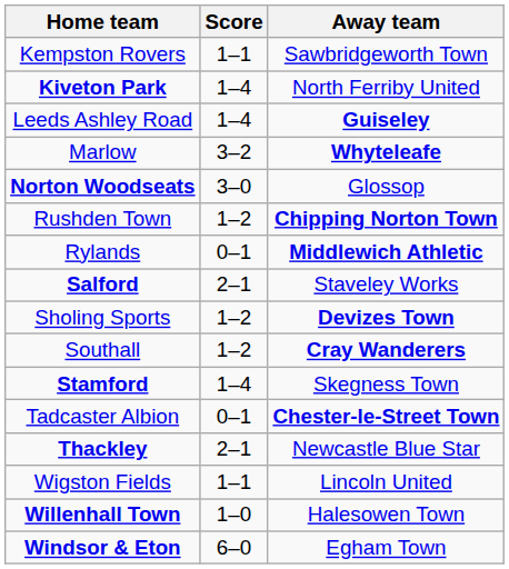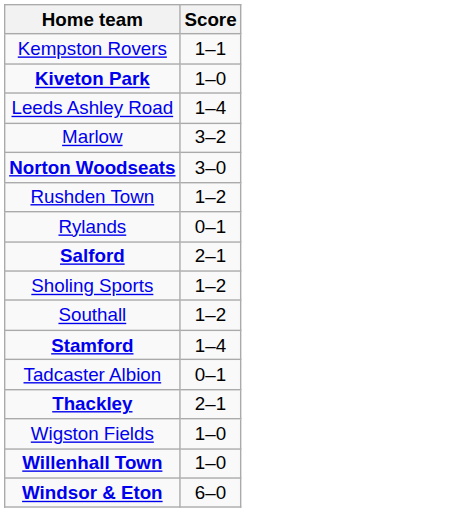 <table class="wikitable" style="text-align: center; font-size:85%">
 <tr>
 <th>Home team</th>
 <th>Score</th>
-<th>Away team</th>
 </tr>
 <tr>
 <td><a href='#'>Kempston Rovers</a></td>
 <td>1–1</td>
-<td><a href='#'>Sawbridgeworth Town</a></td>
 </tr>
 <tr>
 <td><strong><a href='#'>Kiveton Park</a></strong></td>
-<td>1–4</td>
-<td><a href='#'>North Ferriby United</a></td>
+<td>1–0</td>
 </tr>
 <tr>
 <td><a href='#'>Leeds Ashley Road</a></td>
 <td>1–4</td>
-<td><strong><a href='#'>Guiseley</a></strong></td>
 </tr>
 <tr>
 <td><a href='#'>Marlow</a></td>
 <td>3–2</td>
-<td><strong><a href='#'>Whyteleafe</a></strong></td>
 </tr>
 <tr>
 <td><strong><a href='#'>Norton Woodseats</a></strong></td>
 <td>3–0</td>
-<td><a href='#'>Glossop</a></td>
 </tr>
 <tr>
 <td><a href='#'>Rushden Town</a></td>
 <td>1–2</td>
-<td><strong><a href='#'>Chipping Norton Town</a></strong></td>
 </tr>
 <tr>
 <td><a href='#'>Rylands</a></td>
 <td>0–1</td>
-<td><strong><a href='#'>Middlewich Athletic</a></strong></td>
 </tr>
 <tr>
 <td><strong><a href='#'>Salford</a></strong></td>
 <td>2–1</td>
-<td><a href='#'>Staveley Works</a></td>
 </tr>
 <tr>
 <td><a href='#'>Sholing Sports</a></td>
 <td>1–2</td>
-<td><strong><a href='#'>Devizes Town</a></strong></td>
 </tr>
 <tr>
 <td><a href='#'>Southall</a></td>
 <td>1–2</td>
-<td><strong><a href='#'>Cray Wanderers</a></strong></td>
 </tr>
 <tr>
 <td><strong><a href='#'>Stamford</a></strong></td>
 <td>1–4</td>
-<td><a href='#'>Skegness Town</a></td>
 </tr>
 <tr>
 <td><a href='#'>Tadcaster Albion</a></td>
 <td>0–1</td>
-<td><strong><a href='#'>Chester-le-Street Town</a></strong></td>
 </tr>
 <tr>
 <td><strong><a href='#'>Thackley</a></strong></td>
 <td>2–1</td>
-<td><a href='#'>Newcastle Blue Star</a></td>
 </tr>
 <tr>
 <td><a href='#'>Wigston Fields</a></td>
-<td>1–1</td>
-<td><a href='#'>Lincoln United</a></td>
+<td>1–0</td>
 </tr>
 <tr>
 <td><strong><a href='#'>Willenhall Town</a></strong></td>
 <td>1–0</td>
-<td><a href='#'>Halesowen Town</a></td>
 </tr>
 <tr>
 <td><strong><a href='#'>Windsor & Eton</a></strong></td>
 <td>6–0</td>
-<td><a href='#'>Egham Town</a></td>
 </tr>
 </table>
